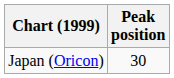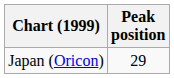 <table class="wikitable sortable plainrowheaders">
 <tr>
 <th scope="col">Chart (1999)</th>
 <th scope="col">Peak<br>position</th>
 </tr>
 <tr>
 <td>Japan (<a href='#'>Oricon</a>)</td>
-<td style="text-align:center;">30</td>
+<td style="text-align:center;">29</td>
 </tr>
 </table>
